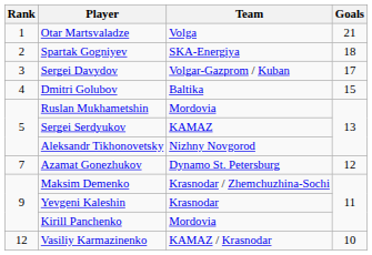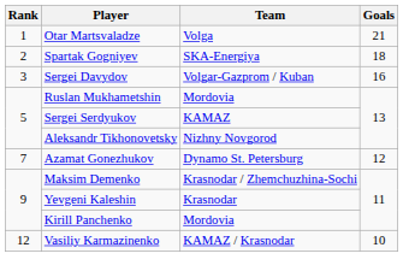 <table class="wikitable">
 <tr>
 <th>Rank</th>
 <th>Player</th>
 <th>Team</th>
 <th>Goals</th>
 </tr>
 <tr>
 <td align=center>1</td>
 <td> <a href='#'>Otar Martsvaladze</a></td>
 <td><a href='#'>Volga</a></td>
 <td align=center>21</td>
 </tr>
 <tr>
 <td align=center>2</td>
 <td> <a href='#'>Spartak Gogniyev</a></td>
 <td><a href='#'>SKA-Energiya</a></td>
 <td align=center>18</td>
 </tr>
 <tr>
 <td align=center>3</td>
 <td> <a href='#'>Sergei Davydov</a></td>
 <td><a href='#'>Volgar-Gazprom</a> / <a href='#'>Kuban</a></td>
-<td align=center>17</td>
-</tr>
-<tr>
-<td align=center>4</td>
-<td> <a href='#'>Dmitri Golubov</a></td>
-<td><a href='#'>Baltika</a></td>
-<td align=center>15</td>
+<td align=center>16</td>
 </tr>
 <tr>
 <td rowspan="3" align=center>5</td>
 <td> <a href='#'>Ruslan Mukhametshin</a></td>
 <td><a href='#'>Mordovia</a></td>
 <td rowspan="3" align=center>13</td>
 </tr>
 <tr>
 <td> <a href='#'>Sergei Serdyukov</a></td>
 <td><a href='#'>KAMAZ</a></td>
 </tr>
 <tr>
 <td> <a href='#'>Aleksandr Tikhonovetsky</a></td>
 <td><a href='#'>Nizhny Novgorod</a></td>
 </tr>
 <tr>
 <td align=center>7</td>
 <td> <a href='#'>Azamat Gonezhukov</a></td>
 <td><a href='#'>Dynamo St. Petersburg</a></td>
 <td align=center>12</td>
 </tr>
 <tr>
 <td rowspan="3" align=center>9</td>
 <td> <a href='#'>Maksim Demenko</a></td>
 <td><a href='#'>Krasnodar</a> / <a href='#'>Zhemchuzhina-Sochi</a></td>
 <td rowspan="3" align=center>11</td>
 </tr>
 <tr>
 <td> <a href='#'>Yevgeni Kaleshin</a></td>
 <td><a href='#'>Krasnodar</a></td>
 </tr>
 <tr>
 <td> <a href='#'>Kirill Panchenko</a></td>
 <td><a href='#'>Mordovia</a></td>
 </tr>
 <tr>
 <td align=center>12</td>
 <td> <a href='#'>Vasiliy Karmazinenko</a></td>
 <td><a href='#'>KAMAZ</a> / <a href='#'>Krasnodar</a></td>
 <td align=center>10</td>
 </tr>
 </table>
